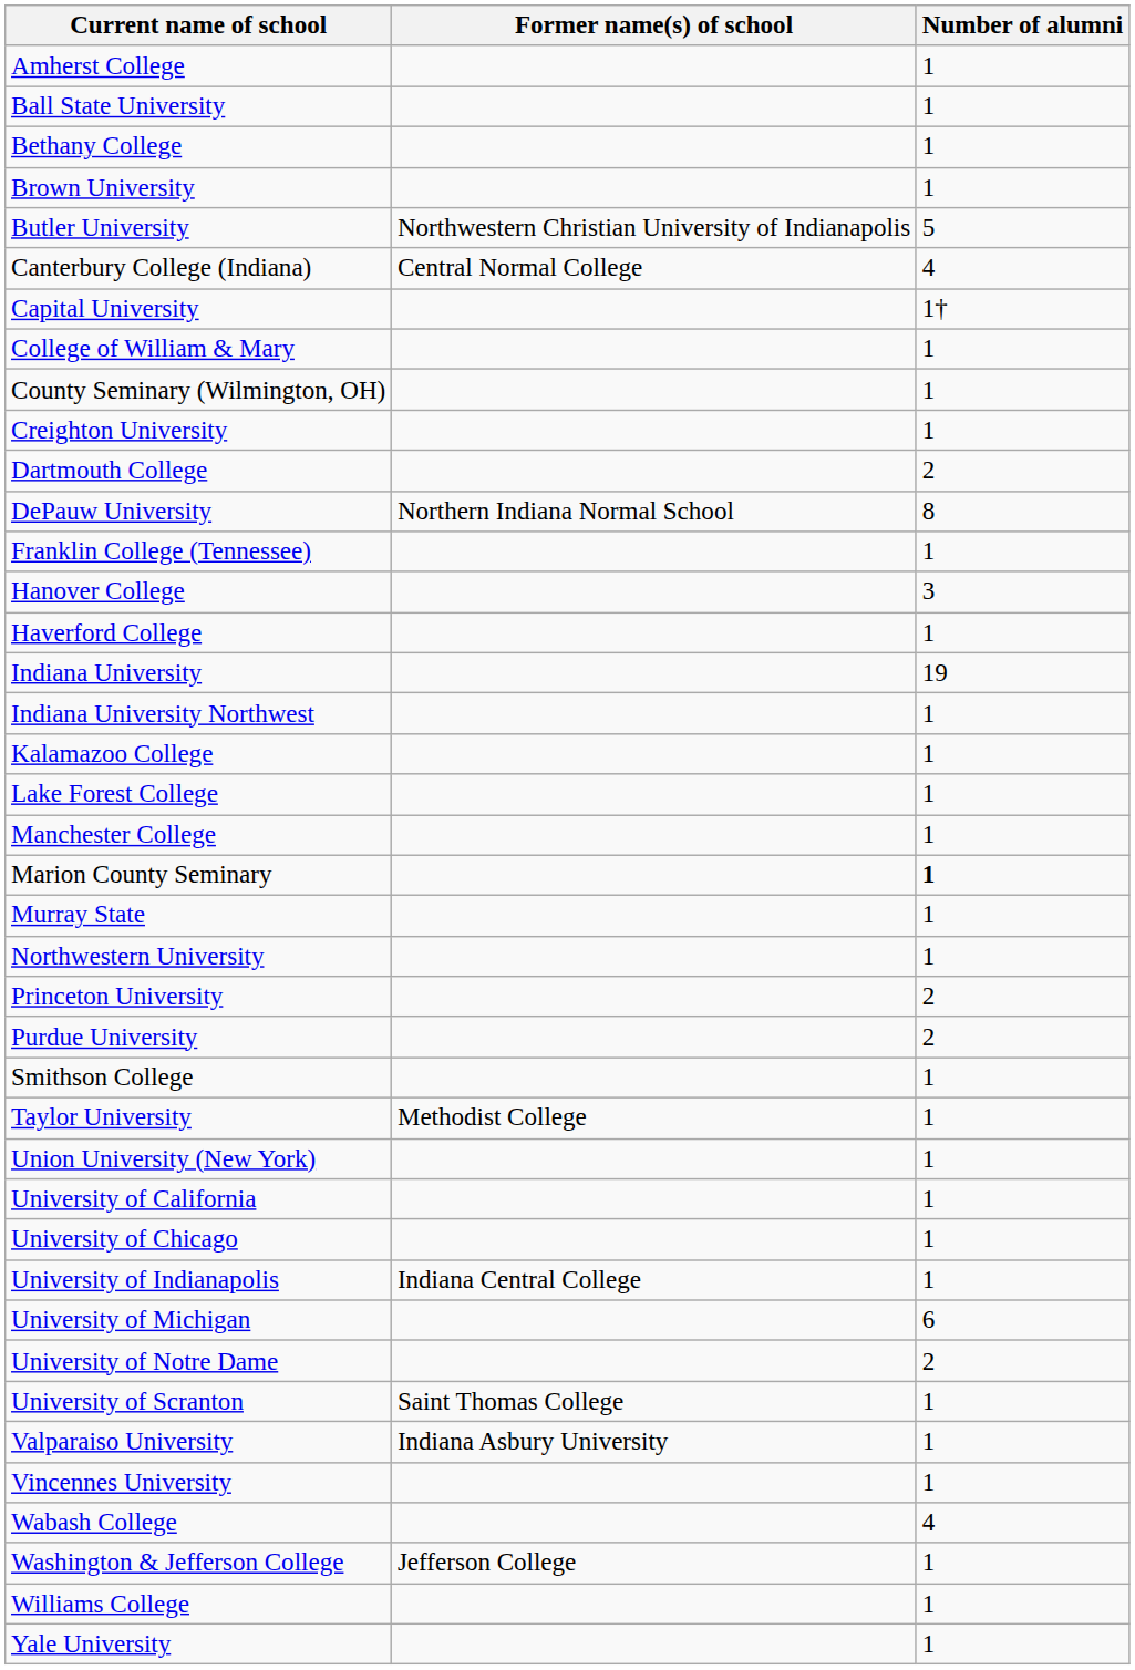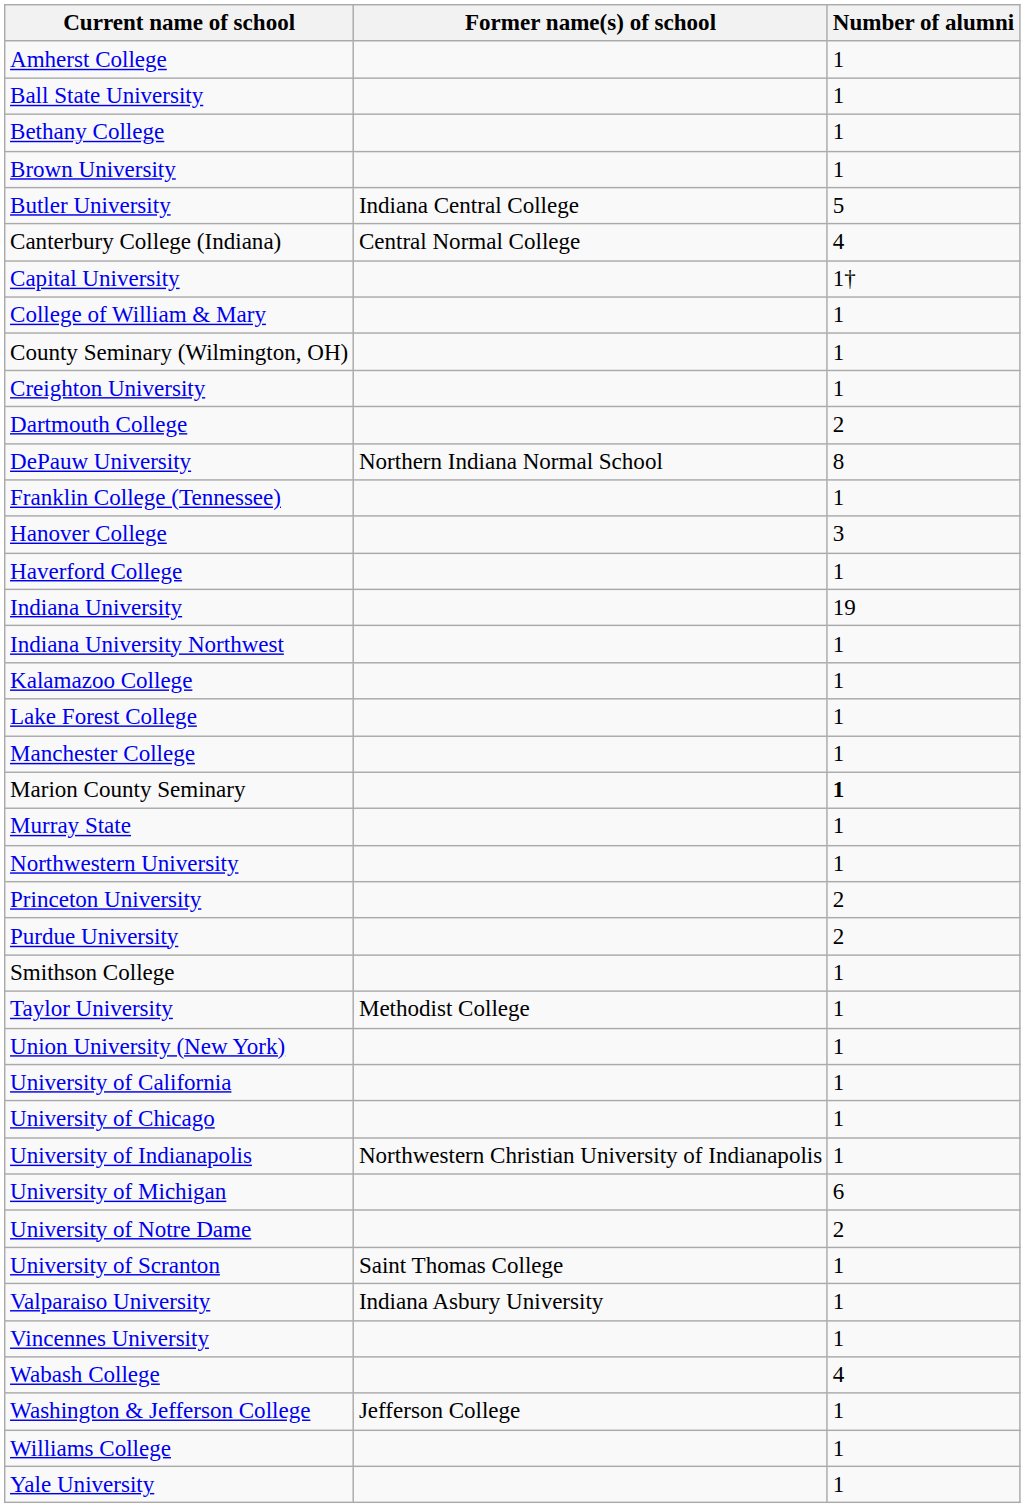 <table class="wikitable sortable">
 <tr>
 <th>Current name of school</th>
 <th>Former name(s) of school</th>
 <th>Number of alumni</th>
 </tr>
 <tr>
 <td><a href='#'>Amherst College</a></td>
 <td></td>
 <td>1</td>
 </tr>
 <tr>
 <td><a href='#'>Ball State University</a></td>
 <td></td>
 <td>1</td>
 </tr>
 <tr>
 <td><a href='#'>Bethany College</a></td>
 <td></td>
 <td>1</td>
 </tr>
 <tr>
 <td><a href='#'>Brown University</a></td>
 <td></td>
 <td>1</td>
 </tr>
 <tr>
 <td><a href='#'>Butler University</a></td>
-<td>Northwestern Christian University of Indianapolis</td>
+<td>Indiana Central College</td>
 <td>5</td>
 </tr>
 <tr>
 <td>Canterbury College (Indiana)</td>
 <td>Central Normal College</td>
 <td>4</td>
 </tr>
 <tr>
 <td><a href='#'>Capital University</a></td>
 <td></td>
 <td>1†</td>
 </tr>
 <tr>
 <td><a href='#'>College of William & Mary</a></td>
 <td></td>
 <td>1</td>
 </tr>
 <tr>
 <td>County Seminary (Wilmington, OH)</td>
 <td></td>
 <td>1</td>
 </tr>
 <tr>
 <td><a href='#'>Creighton University</a></td>
 <td></td>
 <td>1</td>
 </tr>
 <tr>
 <td><a href='#'>Dartmouth College</a></td>
 <td></td>
 <td>2</td>
 </tr>
 <tr>
 <td><a href='#'>DePauw University</a></td>
 <td>Northern Indiana Normal School</td>
 <td>8</td>
 </tr>
 <tr>
 <td><a href='#'>Franklin College (Tennessee)</a></td>
 <td></td>
 <td>1</td>
 </tr>
 <tr>
 <td><a href='#'>Hanover College</a></td>
 <td></td>
 <td>3</td>
 </tr>
 <tr>
 <td><a href='#'>Haverford College</a></td>
 <td></td>
 <td>1</td>
 </tr>
 <tr>
 <td><a href='#'>Indiana University</a></td>
 <td></td>
 <td>19</td>
 </tr>
 <tr>
 <td><a href='#'>Indiana University Northwest</a></td>
 <td></td>
 <td>1</td>
 </tr>
 <tr>
 <td><a href='#'>Kalamazoo College</a></td>
 <td></td>
 <td>1</td>
 </tr>
 <tr>
 <td><a href='#'>Lake Forest College</a></td>
 <td></td>
 <td>1</td>
 </tr>
 <tr>
 <td><a href='#'>Manchester College</a></td>
 <td></td>
 <td>1</td>
 </tr>
 <tr>
 <td>Marion County Seminary</td>
 <td></td>
 <td><strong>1</strong></td>
 </tr>
 <tr>
 <td><a href='#'>Murray State</a></td>
 <td></td>
 <td>1</td>
 </tr>
 <tr>
 <td><a href='#'>Northwestern University</a></td>
 <td></td>
 <td>1</td>
 </tr>
 <tr>
 <td><a href='#'>Princeton University</a></td>
 <td></td>
 <td>2</td>
 </tr>
 <tr>
 <td><a href='#'>Purdue University</a></td>
 <td></td>
 <td>2</td>
 </tr>
 <tr>
 <td>Smithson College</td>
 <td></td>
 <td>1</td>
 </tr>
 <tr>
 <td><a href='#'>Taylor University</a></td>
 <td>Methodist College</td>
 <td>1</td>
 </tr>
 <tr>
 <td><a href='#'>Union University (New York)</a></td>
 <td></td>
 <td>1</td>
 </tr>
 <tr>
 <td><a href='#'>University of California</a></td>
 <td></td>
 <td>1</td>
 </tr>
 <tr>
 <td><a href='#'>University of Chicago</a></td>
 <td></td>
 <td>1</td>
 </tr>
 <tr>
 <td><a href='#'>University of Indianapolis</a></td>
-<td>Indiana Central College</td>
+<td>Northwestern Christian University of Indianapolis</td>
 <td>1</td>
 </tr>
 <tr>
 <td><a href='#'>University of Michigan</a></td>
 <td></td>
 <td>6</td>
 </tr>
 <tr>
 <td><a href='#'>University of Notre Dame</a></td>
 <td></td>
 <td>2</td>
 </tr>
 <tr>
 <td><a href='#'>University of Scranton</a></td>
 <td>Saint Thomas College</td>
 <td>1</td>
 </tr>
 <tr>
 <td><a href='#'>Valparaiso University</a></td>
 <td>Indiana Asbury University</td>
 <td>1</td>
 </tr>
 <tr>
 <td><a href='#'>Vincennes University</a></td>
 <td></td>
 <td>1</td>
 </tr>
 <tr>
 <td><a href='#'>Wabash College</a></td>
 <td></td>
 <td>4</td>
 </tr>
 <tr>
 <td><a href='#'>Washington & Jefferson College</a></td>
 <td>Jefferson College</td>
 <td>1</td>
 </tr>
 <tr>
 <td><a href='#'>Williams College</a></td>
 <td></td>
 <td>1</td>
 </tr>
 <tr>
 <td><a href='#'>Yale University</a></td>
 <td></td>
 <td>1</td>
 </tr>
 </table>
